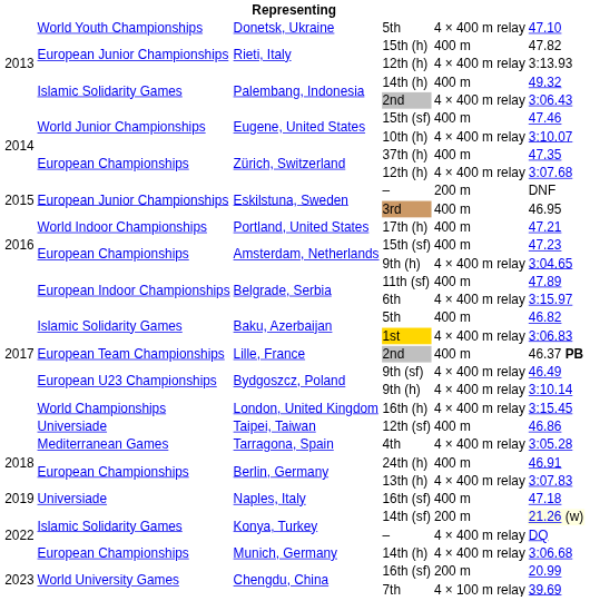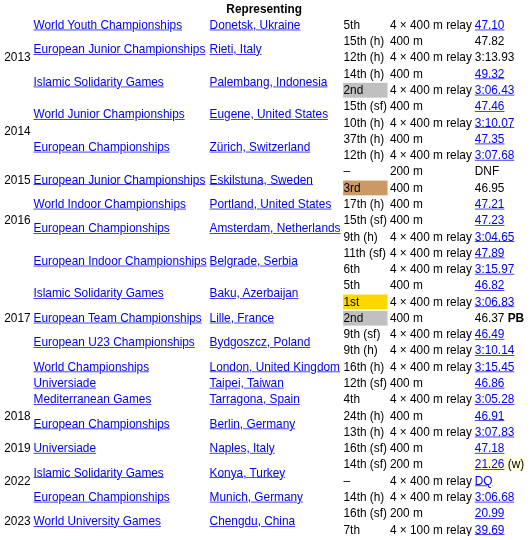 <table>
 <tr>
 <th colspan="6">Representing </th>
 </tr>
 <tr>
 <td rowspan=5>2013</td>
 <td><a href='#'>World Youth Championships</a></td>
 <td><a href='#'>Donetsk, Ukraine</a></td>
 <td>5th</td>
 <td>4 × 400 m relay</td>
 <td><a href='#'>47.10</a></td>
 </tr>
 <tr>
 <td rowspan=2><a href='#'>European Junior Championships</a></td>
 <td rowspan=2><a href='#'>Rieti, Italy</a></td>
 <td>15th (h)</td>
 <td>400 m</td>
 <td>47.82</td>
 </tr>
 <tr>
 <td>12th (h)</td>
 <td>4 × 400 m relay</td>
 <td>3:13.93</td>
 </tr>
 <tr>
 <td rowspan=2><a href='#'>Islamic Solidarity Games</a></td>
 <td rowspan=2><a href='#'>Palembang, Indonesia</a></td>
 <td>14th (h)</td>
 <td>400 m</td>
 <td><a href='#'>49.32</a></td>
 </tr>
 <tr>
 <td bgcolor=silver>2nd</td>
 <td>4 × 400 m relay</td>
 <td><a href='#'>3:06.43</a></td>
 </tr>
 <tr>
 <td rowspan=4>2014</td>
 <td rowspan=2><a href='#'>World Junior Championships</a></td>
 <td rowspan=2><a href='#'>Eugene, United States</a></td>
 <td>15th (sf)</td>
 <td>400 m</td>
 <td><a href='#'>47.46</a></td>
 </tr>
 <tr>
 <td>10th (h)</td>
 <td>4 × 400 m relay</td>
 <td><a href='#'>3:10.07</a></td>
 </tr>
 <tr>
 <td rowspan=2><a href='#'>European Championships</a></td>
 <td rowspan=2><a href='#'>Zürich, Switzerland</a></td>
 <td>37th (h)</td>
 <td>400 m</td>
 <td><a href='#'>47.35</a></td>
 </tr>
 <tr>
 <td>12th (h)</td>
 <td>4 × 400 m relay</td>
 <td><a href='#'>3:07.68</a></td>
 </tr>
 <tr>
 <td rowspan=2>2015</td>
 <td rowspan=2><a href='#'>European Junior Championships</a></td>
 <td rowspan=2><a href='#'>Eskilstuna, Sweden</a></td>
 <td>–</td>
 <td>200 m</td>
 <td>DNF</td>
 </tr>
 <tr>
 <td bgcolor=cc9966>3rd</td>
 <td>400 m</td>
 <td>46.95</td>
 </tr>
 <tr>
 <td rowspan=3>2016</td>
 <td><a href='#'>World Indoor Championships</a></td>
 <td><a href='#'>Portland, United States</a></td>
 <td>17th (h)</td>
 <td>400 m</td>
 <td><a href='#'>47.21</a></td>
 </tr>
 <tr>
 <td rowspan=2><a href='#'>European Championships</a></td>
 <td rowspan=2><a href='#'>Amsterdam, Netherlands</a></td>
 <td>15th (sf)</td>
 <td>400 m</td>
 <td><a href='#'>47.23</a></td>
 </tr>
 <tr>
 <td>9th (h)</td>
 <td>4 × 400 m relay</td>
 <td><a href='#'>3:04.65</a></td>
 </tr>
 <tr>
 <td rowspan=9>2017</td>
 <td rowspan=2><a href='#'>European Indoor Championships</a></td>
 <td rowspan=2><a href='#'>Belgrade, Serbia</a></td>
 <td>11th (sf)</td>
-<td>400 m</td>
+<td>4 × 400 m relay</td>
 <td><a href='#'>47.89</a></td>
 </tr>
 <tr>
 <td>6th</td>
 <td>4 × 400 m relay</td>
 <td><a href='#'>3:15.97</a></td>
 </tr>
 <tr>
 <td rowspan=2><a href='#'>Islamic Solidarity Games</a></td>
 <td rowspan=2><a href='#'>Baku, Azerbaijan</a></td>
 <td>5th</td>
 <td>400 m</td>
 <td><a href='#'>46.82</a></td>
 </tr>
 <tr>
 <td bgcolor=gold>1st</td>
 <td>4 × 400 m relay</td>
 <td><a href='#'>3:06.83</a></td>
 </tr>
 <tr>
 <td><a href='#'>European Team Championships</a></td>
 <td><a href='#'>Lille, France</a></td>
 <td bgcolor=silver>2nd</td>
 <td>400 m</td>
 <td>46.37 <strong>PB</strong></td>
 </tr>
 <tr>
 <td rowspan=2><a href='#'>European U23 Championships</a></td>
 <td rowspan=2><a href='#'>Bydgoszcz, Poland</a></td>
 <td>9th (sf)</td>
 <td>4 × 400 m relay</td>
 <td><a href='#'>46.49</a></td>
 </tr>
 <tr>
 <td>9th (h)</td>
 <td>4 × 400 m relay</td>
 <td><a href='#'>3:10.14</a></td>
 </tr>
 <tr>
 <td><a href='#'>World Championships</a></td>
 <td><a href='#'>London, United Kingdom</a></td>
 <td>16th (h)</td>
 <td>4 × 400 m relay</td>
 <td><a href='#'>3:15.45</a></td>
 </tr>
 <tr>
 <td><a href='#'>Universiade</a></td>
 <td><a href='#'>Taipei, Taiwan</a></td>
 <td>12th (sf)</td>
 <td>400 m</td>
 <td><a href='#'>46.86</a></td>
 </tr>
 <tr>
 <td rowspan=3>2018</td>
 <td><a href='#'>Mediterranean Games</a></td>
 <td><a href='#'>Tarragona, Spain</a></td>
 <td>4th</td>
 <td>4 × 400 m relay</td>
 <td><a href='#'>3:05.28</a></td>
 </tr>
 <tr>
 <td rowspan=2><a href='#'>European Championships</a></td>
 <td rowspan=2><a href='#'>Berlin, Germany</a></td>
 <td>24th (h)</td>
 <td>400 m</td>
 <td><a href='#'>46.91</a></td>
 </tr>
 <tr>
 <td>13th (h)</td>
 <td>4 × 400 m relay</td>
 <td><a href='#'>3:07.83</a></td>
 </tr>
 <tr>
 <td>2019</td>
 <td><a href='#'>Universiade</a></td>
 <td><a href='#'>Naples, Italy</a></td>
 <td>16th (sf)</td>
 <td>400 m</td>
 <td><a href='#'>47.18</a></td>
 </tr>
 <tr>
 <td rowspan=3>2022</td>
 <td rowspan=2><a href='#'>Islamic Solidarity Games</a></td>
 <td rowspan=2><a href='#'>Konya, Turkey</a></td>
 <td>14th (sf)</td>
 <td>200 m</td>
 <td style="background: lightyellow;"><a href='#'>21.26</a> (w)</td>
 </tr>
 <tr>
 <td>–</td>
 <td>4 × 400 m relay</td>
 <td><a href='#'>DQ</a></td>
 </tr>
 <tr>
 <td><a href='#'>European Championships</a></td>
 <td><a href='#'>Munich, Germany</a></td>
 <td>14th (h)</td>
 <td>4 × 400 m relay</td>
 <td><a href='#'>3:06.68</a></td>
 </tr>
 <tr>
 <td rowspan=2>2023</td>
 <td rowspan=2><a href='#'>World University Games</a></td>
 <td rowspan=2><a href='#'>Chengdu, China</a></td>
 <td>16th (sf)</td>
 <td>200 m</td>
 <td><a href='#'>20.99</a></td>
 </tr>
 <tr>
 <td>7th</td>
 <td>4 × 100 m relay</td>
 <td><a href='#'>39.69</a></td>
 </tr>
 </table>
